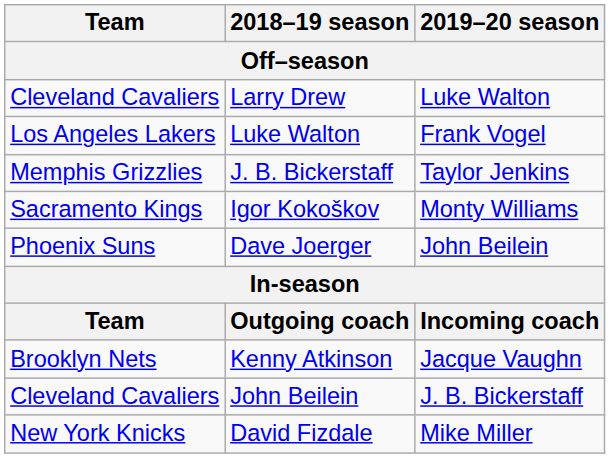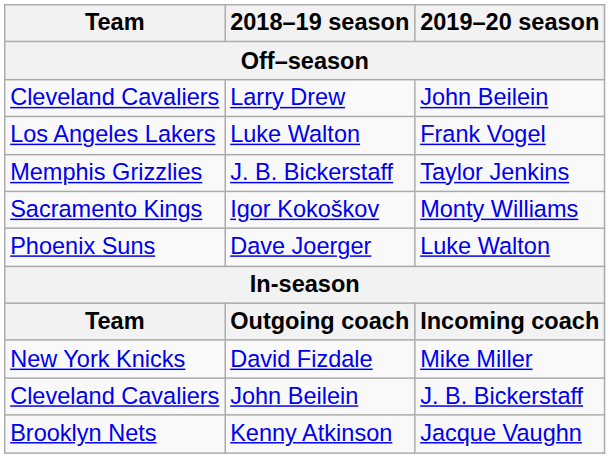 <table class="wikitable">
 <tr>
 <th>Team</th>
 <th>2018–19 season</th>
 <th>2019–20 season</th>
 </tr>
 <tr>
 <th colspan="3">Off–season</th>
 </tr>
 <tr>
 <td><a href='#'>Cleveland Cavaliers</a></td>
 <td><a href='#'>Larry Drew</a></td>
-<td><a href='#'>Luke Walton</a></td>
+<td><a href='#'>John Beilein</a></td>
 </tr>
 <tr>
 <td><a href='#'>Los Angeles Lakers</a></td>
 <td><a href='#'>Luke Walton</a></td>
 <td><a href='#'>Frank Vogel</a></td>
 </tr>
 <tr>
 <td><a href='#'>Memphis Grizzlies</a></td>
 <td><a href='#'>J. B. Bickerstaff</a></td>
 <td><a href='#'>Taylor Jenkins</a></td>
 </tr>
 <tr>
 <td><a href='#'>Sacramento Kings</a></td>
 <td><a href='#'>Igor Kokoškov</a></td>
 <td><a href='#'>Monty Williams</a></td>
 </tr>
 <tr>
 <td><a href='#'>Phoenix Suns</a></td>
 <td><a href='#'>Dave Joerger</a></td>
-<td><a href='#'>John Beilein</a></td>
+<td><a href='#'>Luke Walton</a></td>
 </tr>
 <tr>
 <th colspan="3">In-season</th>
 </tr>
 <tr>
 <th>Team</th>
 <th>Outgoing coach</th>
 <th>Incoming coach</th>
 </tr>
 <tr>
-<td><a href='#'>Brooklyn Nets</a></td>
-<td><a href='#'>Kenny Atkinson</a></td>
-<td><a href='#'>Jacque Vaughn</a></td>
+<td><a href='#'>New York Knicks</a></td>
+<td><a href='#'>David Fizdale</a></td>
+<td><a href='#'>Mike Miller</a></td>
 </tr>
 <tr>
 <td><a href='#'>Cleveland Cavaliers</a></td>
 <td><a href='#'>John Beilein</a></td>
 <td><a href='#'>J. B. Bickerstaff</a></td>
 </tr>
 <tr>
-<td><a href='#'>New York Knicks</a></td>
-<td><a href='#'>David Fizdale</a></td>
-<td><a href='#'>Mike Miller</a></td>
+<td><a href='#'>Brooklyn Nets</a></td>
+<td><a href='#'>Kenny Atkinson</a></td>
+<td><a href='#'>Jacque Vaughn</a></td>
 </tr>
 </table>
